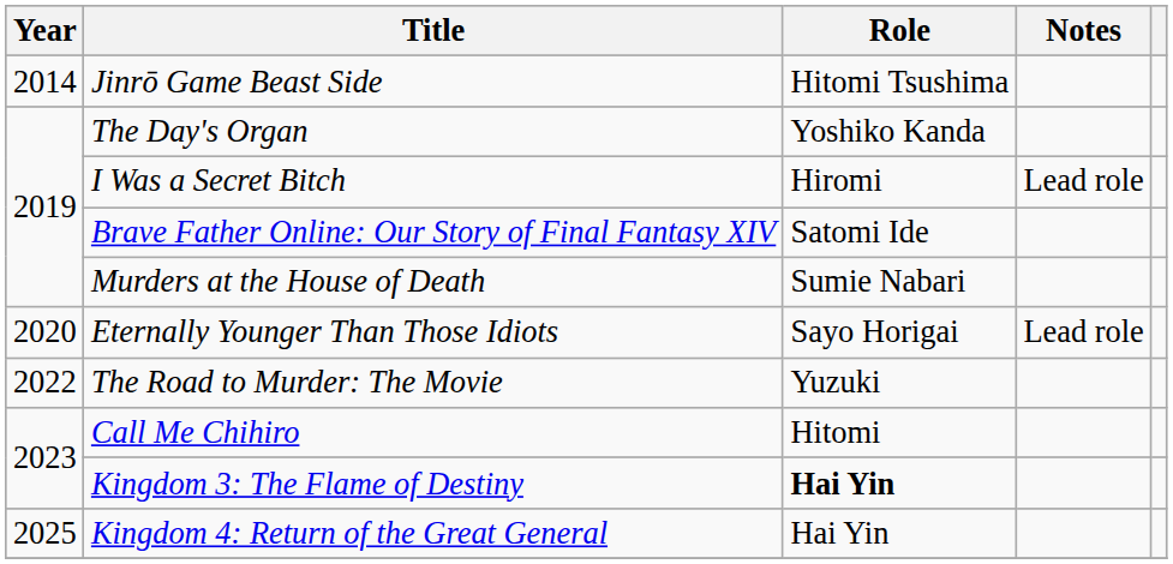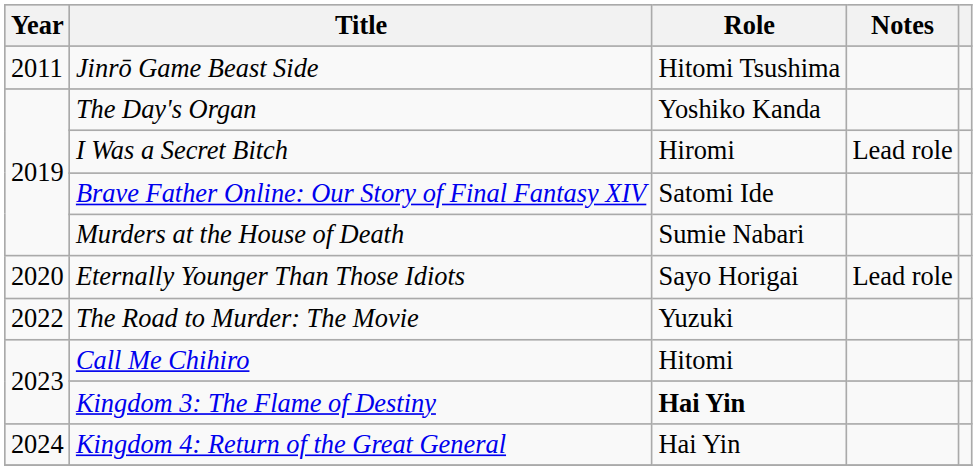 <table class="wikitable plainrowheaders sortable">
 <tr>
 <th>Year</th>
 <th>Title</th>
 <th>Role</th>
 <th class="unsortable">Notes</th>
 <th class="unsortable"></th>
 </tr>
 <tr>
-<td>2014</td>
+<td>2011</td>
 <td><em>Jinrō Game Beast Side</em></td>
 <td>Hitomi Tsushima</td>
 <td></td>
 <td></td>
 </tr>
 <tr>
 <td rowspan=4>2019</td>
 <td><em>The Day's Organ</em></td>
 <td>Yoshiko Kanda</td>
 <td></td>
 <td></td>
 </tr>
 <tr>
 <td><em>I Was a Secret Bitch</em></td>
 <td>Hiromi</td>
 <td>Lead role</td>
 <td></td>
 </tr>
 <tr>
 <td><em><a href='#'>Brave Father Online: Our Story of Final Fantasy XIV</a></em></td>
 <td>Satomi Ide</td>
 <td></td>
 <td></td>
 </tr>
 <tr>
 <td><em>Murders at the House of Death</em></td>
 <td>Sumie Nabari</td>
 <td></td>
 <td></td>
 </tr>
 <tr>
 <td>2020</td>
 <td><em>Eternally Younger Than Those Idiots</em></td>
 <td>Sayo Horigai</td>
 <td>Lead role</td>
 <td></td>
 </tr>
 <tr>
 <td>2022</td>
 <td><em>The Road to Murder: The Movie</em></td>
 <td>Yuzuki</td>
 <td></td>
 <td></td>
 </tr>
 <tr>
 <td rowspan=2>2023</td>
 <td><em><a href='#'>Call Me Chihiro</a></em></td>
 <td>Hitomi</td>
 <td></td>
 <td></td>
 </tr>
 <tr>
 <td><em><a href='#'>Kingdom 3: The Flame of Destiny</a></em></td>
 <td><strong>Hai Yin</strong></td>
 <td></td>
 <td></td>
 </tr>
 <tr>
-<td>2025</td>
+<td>2024</td>
 <td><em><a href='#'>Kingdom 4: Return of the Great General</a></em></td>
 <td>Hai Yin</td>
 <td></td>
 <td></td>
 </tr>
 <tr>
 </tr>
 </table>
